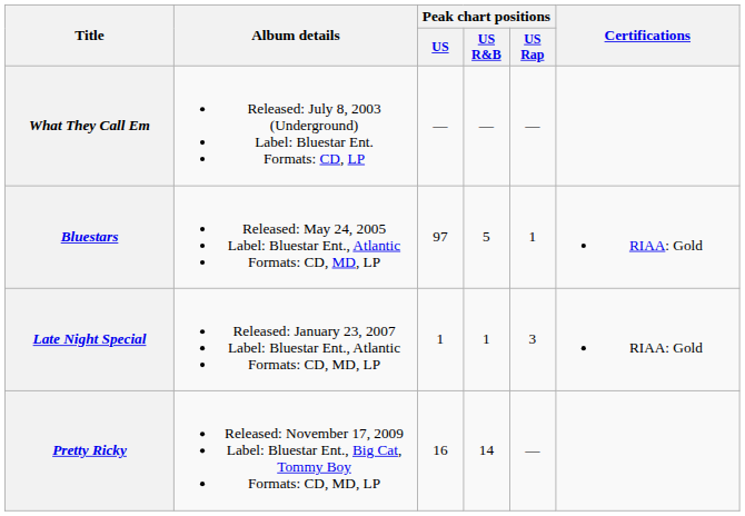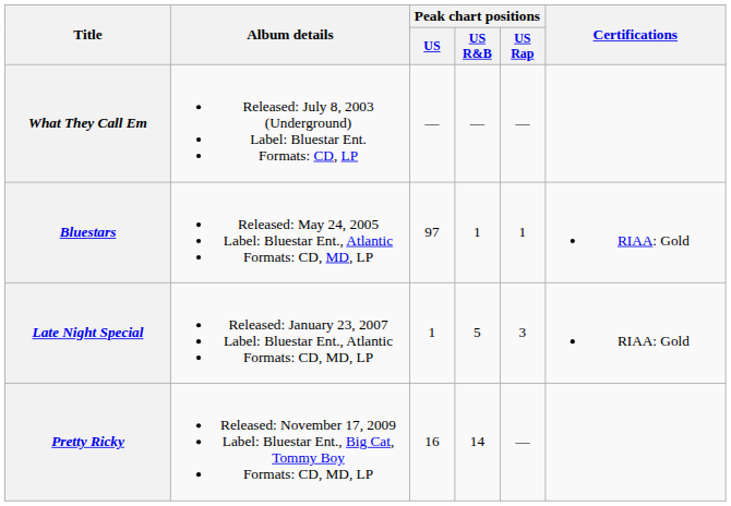 <table class="wikitable plainrowheaders" style="text-align:center;">
 <tr>
 <th scope="col" rowspan="2" style="width:11em;">Title</th>
 <th scope="col" rowspan="2" style="width:16em;">Album details</th>
 <th scope="col" colspan="3">Peak chart positions</th>
 <th scope="col" rowspan="2" style="width:12em;"><a href='#'>Certifications</a></th>
 </tr>
 <tr>
 <th style="width:3em;font-size:90%;"><a href='#'>US</a><br></th>
 <th style="width:3em;font-size:90%;"><a href='#'>US R&B</a></th>
 <th style="width:3em;font-size:90%;"><a href='#'>US Rap</a></th>
 </tr>
 <tr>
 <th scope="row"><em>What They Call Em</em></th>
 <td><br><ul><li>Released: July 8, 2003 (Underground)</li><li>Label: Bluestar Ent.</li><li>Formats: <a href='#'>CD</a>, <a href='#'>LP</a></li></ul></td>
 <td>—</td>
 <td>—</td>
 <td>—</td>
 <td></td>
 </tr>
 <tr>
 <th scope="row"><em><a href='#'>Bluestars</a></em></th>
 <td><br><ul><li>Released: May 24, 2005</li><li>Label: Bluestar Ent., <a href='#'>Atlantic</a></li><li>Formats: CD, <a href='#'>MD</a>, LP</li></ul></td>
 <td>97</td>
-<td>5</td>
+<td>1</td>
 <td>1</td>
 <td><br><ul><li><a href='#'>RIAA</a>: Gold</li></ul></td>
 </tr>
 <tr>
 <th scope="row"><em><a href='#'>Late Night Special</a></em></th>
 <td><br><ul><li>Released: January 23, 2007</li><li>Label: Bluestar Ent., Atlantic</li><li>Formats: CD, MD, LP</li></ul></td>
 <td>1</td>
-<td>1</td>
+<td>5</td>
 <td>3</td>
 <td><br><ul><li>RIAA: Gold</li></ul></td>
 </tr>
 <tr>
 <th scope="row"><em><a href='#'>Pretty Ricky</a></em></th>
 <td><br><ul><li>Released: November 17, 2009</li><li>Label: Bluestar Ent., <a href='#'>Big Cat</a>, <a href='#'>Tommy Boy</a></li><li>Formats: CD, MD, LP</li></ul></td>
 <td>16</td>
 <td>14</td>
 <td>—</td>
 <td></td>
 </tr>
 </table>
